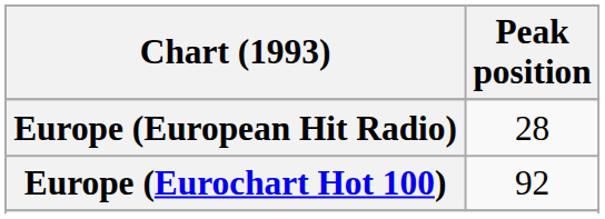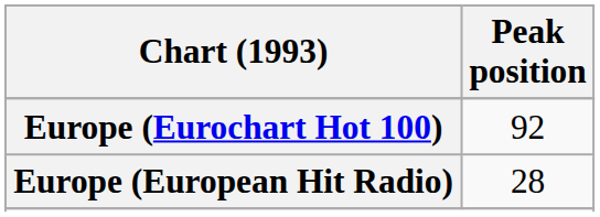 <table class="wikitable sortable plainrowheaders" style="text-align:center">
 <tr>
 <th>Chart (1993)</th>
 <th>Peak<br>position</th>
 </tr>
 <tr>
 </tr>
 <tr>
 </tr>
 <tr>
+<th scope="row">Europe (<a href='#'>Eurochart Hot 100</a>)</th>
+<td>92</td>
+</tr>
+<tr>
 <th scope="row">Europe (European Hit Radio)</th>
 <td>28</td>
-</tr>
-<tr>
-<th scope="row">Europe (<a href='#'>Eurochart Hot 100</a>)</th>
-<td>92</td>
 </tr>
 <tr>
 </tr>
 <tr>
 </tr>
 <tr>
 </tr>
 <tr>
 </tr>
 </table>
